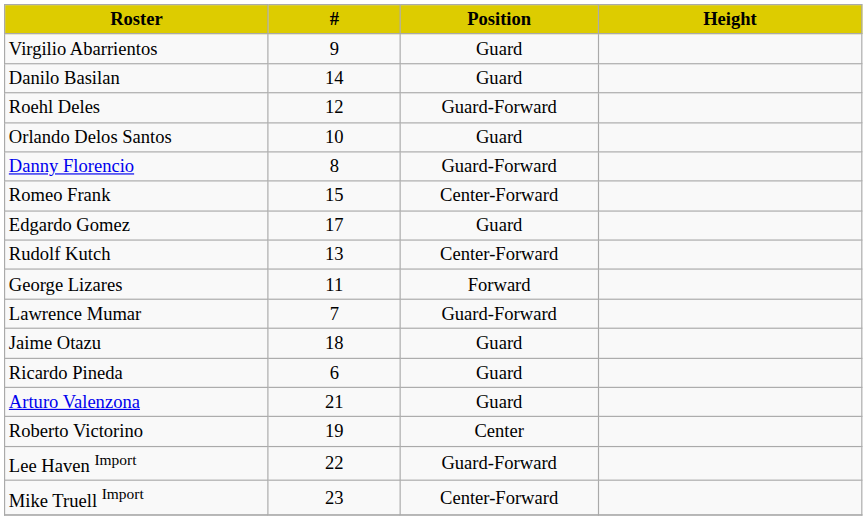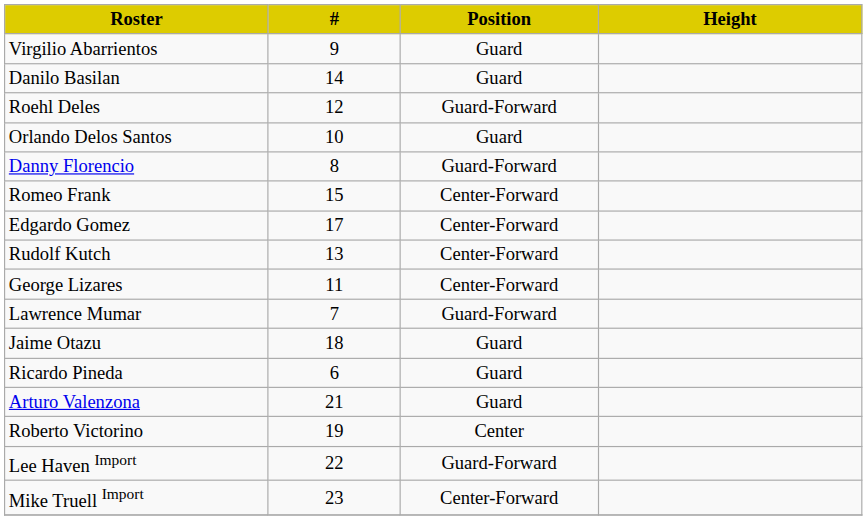 <table class="wikitable" border="1">
 <tr>
 <th style="background:#DDCC00; color:black" width="20%">Roster</th>
 <th style="background:#DDCC00; color:black" width="10%">#</th>
 <th style="background:#DDCC00; color:black" width="15%">Position</th>
 <th style="background:#DDCC00; color:black" width="20%">Height</th>
 </tr>
 <tr>
 <td>Virgilio Abarrientos</td>
 <td align=center>9</td>
 <td align=center>Guard</td>
 <td align=center></td>
 </tr>
 <tr>
 <td>Danilo Basilan</td>
 <td align=center>14</td>
 <td align=center>Guard</td>
 <td align=center></td>
 </tr>
 <tr>
 <td>Roehl Deles</td>
 <td align=center>12</td>
 <td align=center>Guard-Forward</td>
 <td align=center></td>
 </tr>
 <tr>
 <td>Orlando Delos Santos</td>
 <td align=center>10</td>
 <td align=center>Guard</td>
 <td align=center></td>
 </tr>
 <tr>
 <td><a href='#'>Danny Florencio</a></td>
 <td align=center>8</td>
 <td align=center>Guard-Forward</td>
 <td align=center></td>
 </tr>
 <tr>
 <td>Romeo Frank</td>
 <td align=center>15</td>
 <td align=center>Center-Forward</td>
 <td align=center></td>
 </tr>
 <tr>
 <td>Edgardo Gomez</td>
 <td align=center>17</td>
-<td align=center>Guard</td>
+<td align=center>Center-Forward</td>
 <td align=center></td>
 </tr>
 <tr>
 <td>Rudolf Kutch</td>
 <td align=center>13</td>
 <td align=center>Center-Forward</td>
 <td align=center></td>
 </tr>
 <tr>
 <td>George Lizares</td>
 <td align=center>11</td>
-<td align=center>Forward</td>
+<td align=center>Center-Forward</td>
 <td align=center></td>
 </tr>
 <tr>
 <td>Lawrence Mumar</td>
 <td align=center>7</td>
 <td align=center>Guard-Forward</td>
 <td align=center></td>
 </tr>
 <tr>
 <td>Jaime Otazu</td>
 <td align=center>18</td>
 <td align=center>Guard</td>
 <td align=center></td>
 </tr>
 <tr>
 <td>Ricardo Pineda</td>
 <td align=center>6</td>
 <td align=center>Guard</td>
 <td align=center></td>
 </tr>
 <tr>
 <td><a href='#'>Arturo Valenzona</a></td>
 <td align=center>21</td>
 <td align=center>Guard</td>
 <td align=center></td>
 </tr>
 <tr>
 <td>Roberto Victorino</td>
 <td align=center>19</td>
 <td align=center>Center</td>
 <td align=center></td>
 </tr>
 <tr>
 <td>Lee Haven <sup> Import </sup></td>
 <td align=center>22</td>
 <td align=center>Guard-Forward</td>
 <td align=center><br></td>
 </tr>
 <tr>
 <td>Mike Truell <sup> Import </sup></td>
 <td align=center>23</td>
 <td align=center>Center-Forward</td>
 <td align=center><br></td>
 </tr>
 <tr>
 </tr>
 </table>
